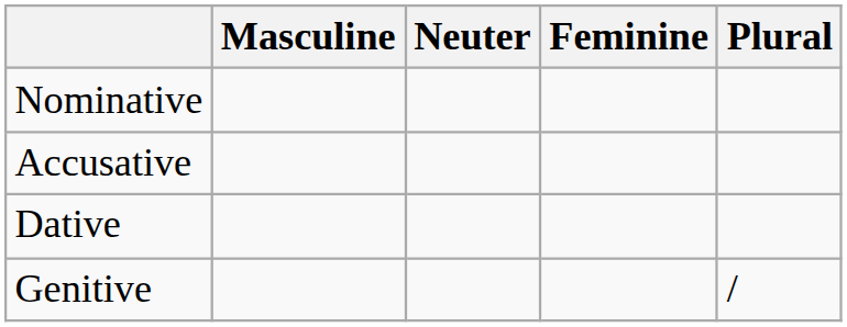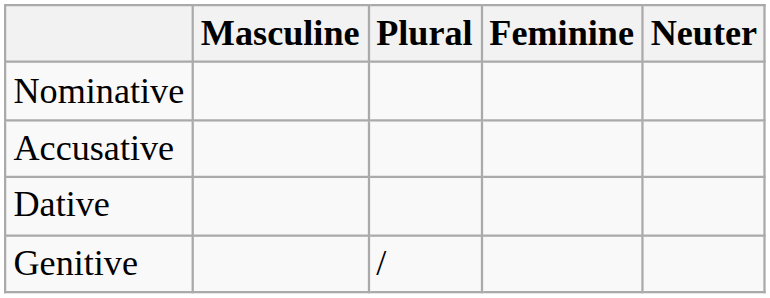 <table class="wikitable">
 <tr>
 <th></th>
 <th>Masculine</th>
+<th>Plural</th>
+<th>Feminine</th>
 <th>Neuter</th>
-<th>Feminine</th>
-<th>Plural</th>
 </tr>
 <tr>
 <td>Nominative</td>
 <td></td>
 <td></td>
 <td></td>
 <td></td>
 </tr>
 <tr>
 <td>Accusative</td>
 <td></td>
 <td></td>
 <td></td>
 <td></td>
 </tr>
 <tr>
 <td>Dative</td>
 <td></td>
 <td></td>
 <td></td>
 <td></td>
 </tr>
 <tr>
 <td>Genitive</td>
 <td></td>
+<td>/</td>
 <td></td>
 <td></td>
-<td>/</td>
 </tr>
 </table>
